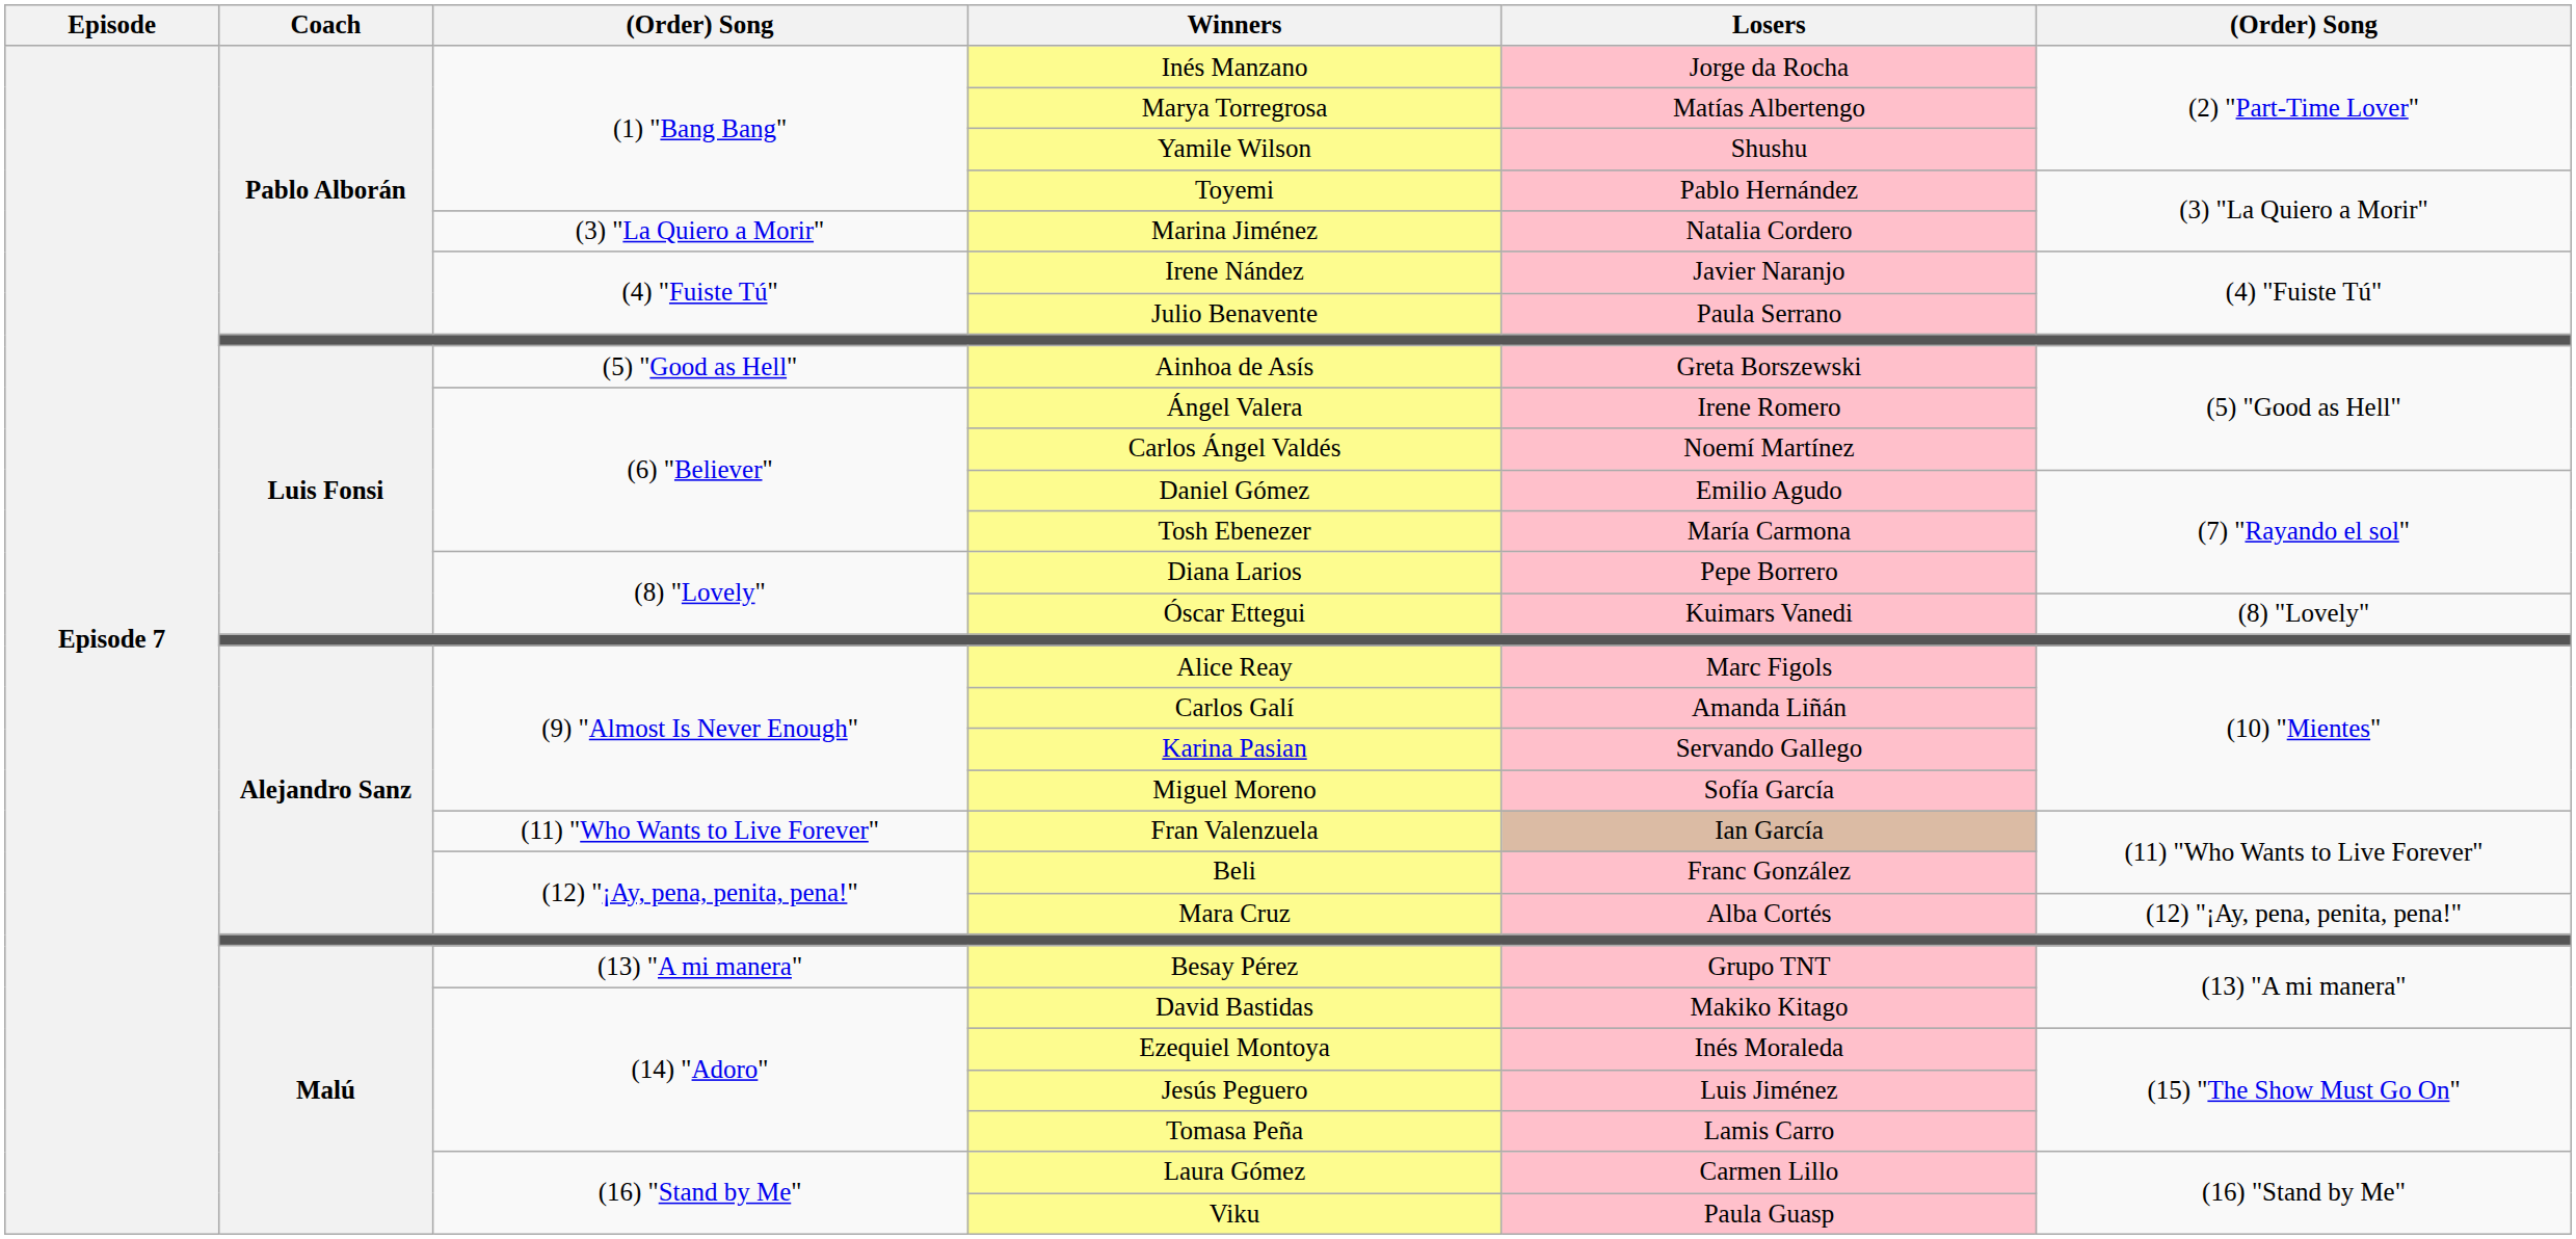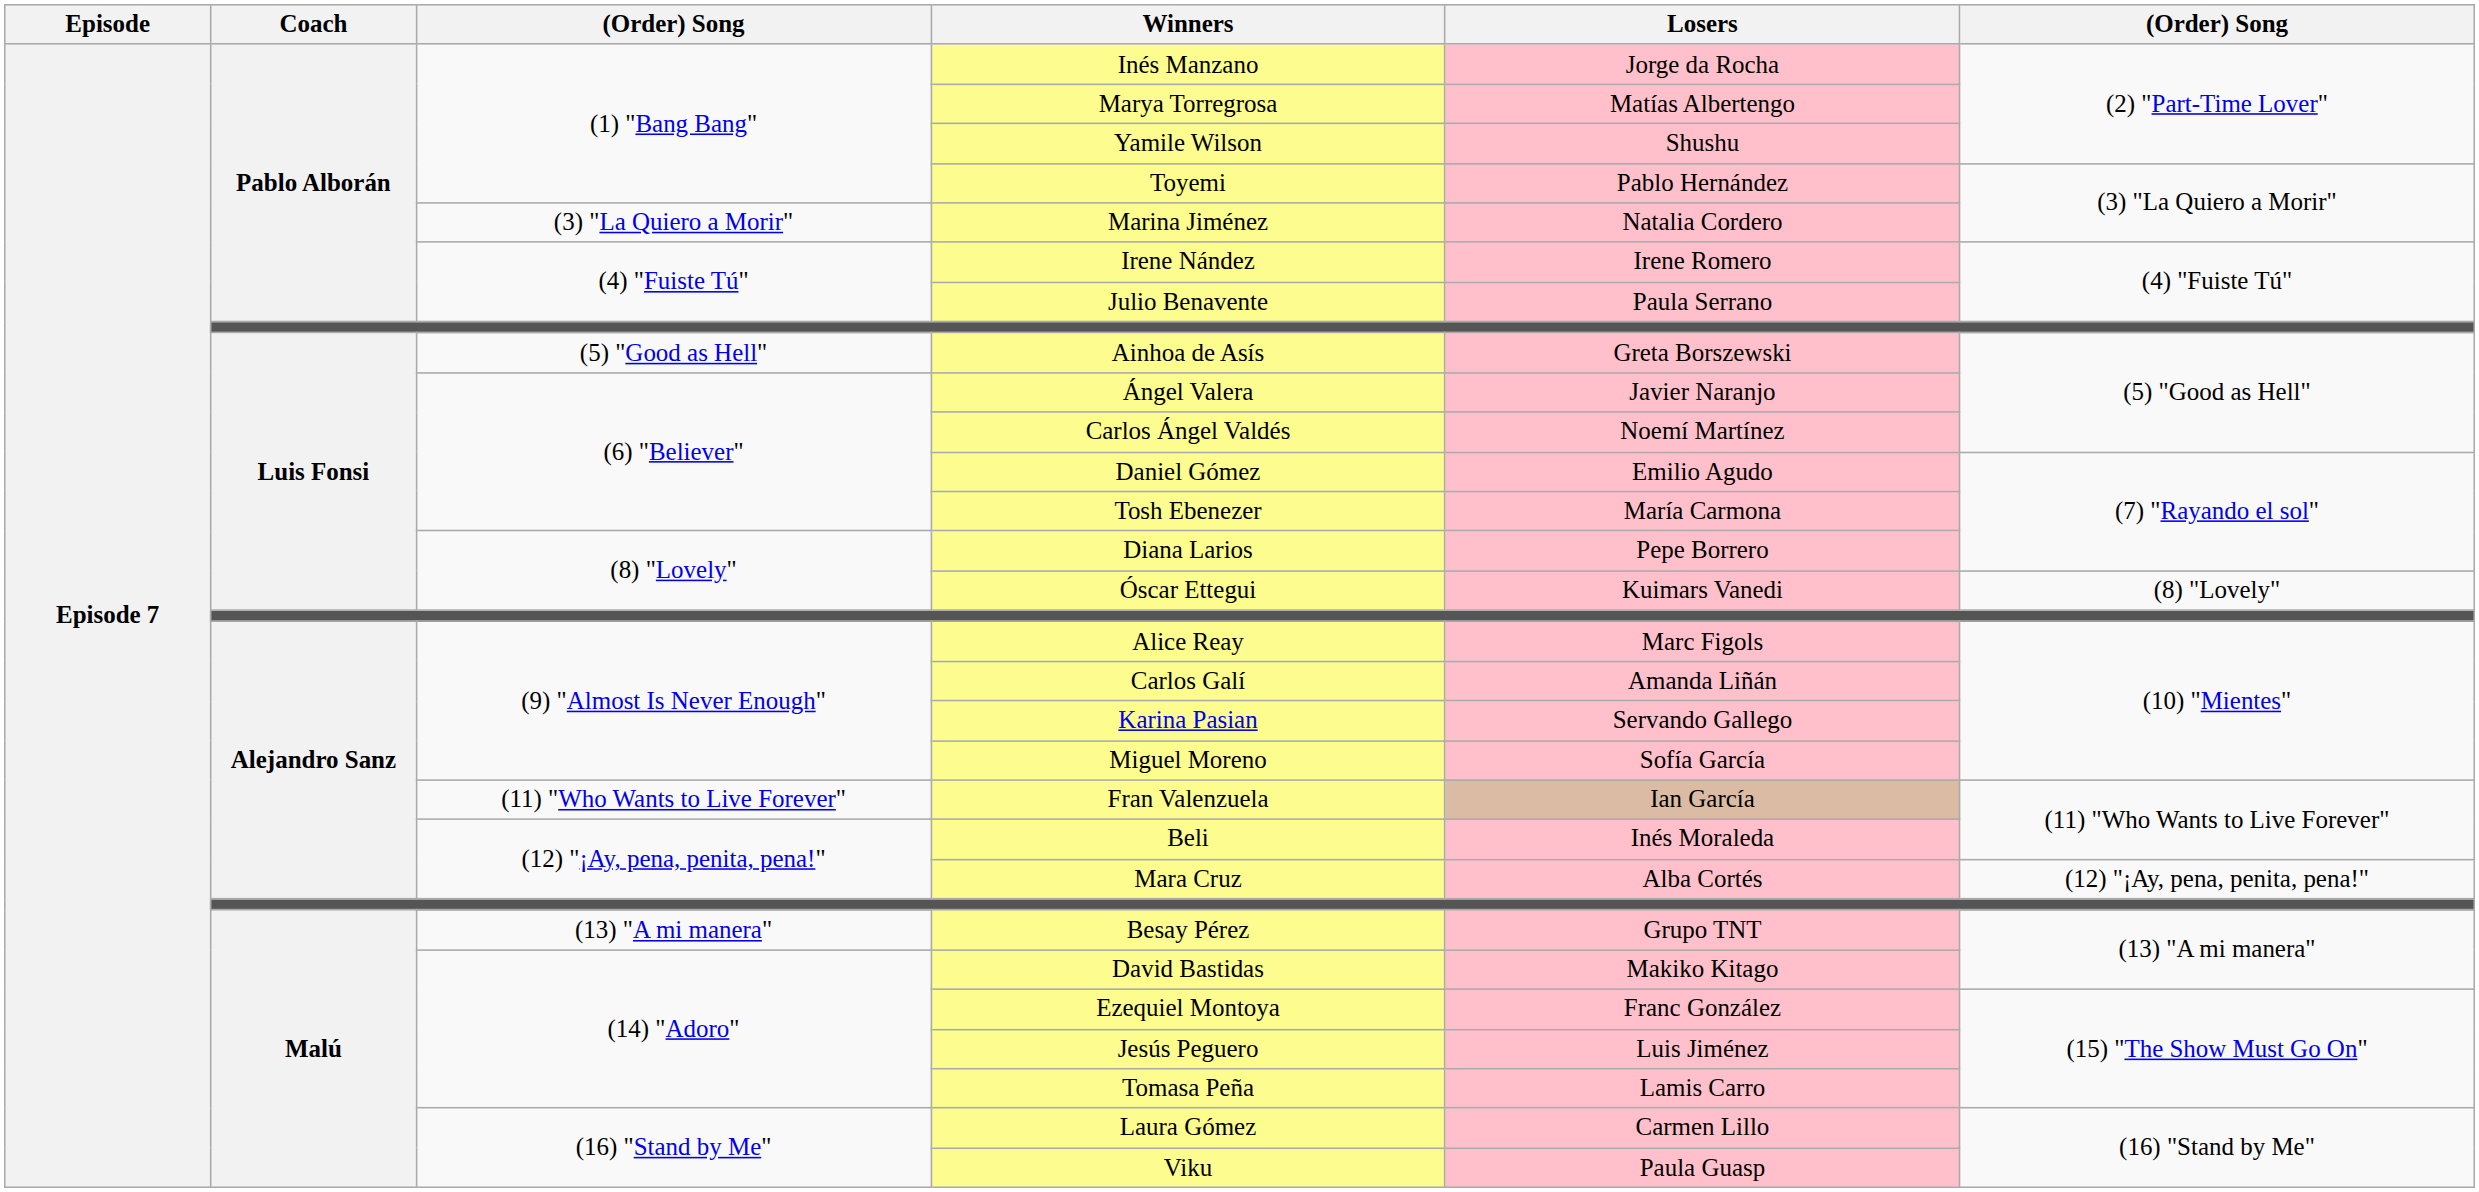 <table class="wikitable" style="text-align: center; width:100%">
 <tr>
 <th style="width:06%">Episode</th>
 <th style="width:06%">Coach</th>
 <th style="width:15%">(Order) Song</th>
 <th style="width:15%">Winners</th>
 <th style="width:15%">Losers</th>
 <th style="width:15%">(Order) Song</th>
 </tr>
 <tr>
 <th rowspan="40">Episode 7<br></th>
 <th rowspan="7">Pablo Alborán</th>
 <td rowspan="4">(1) "<a href='#'>Bang Bang</a>"</td>
 <td style="background:#fdfc8f">Inés Manzano</td>
 <td style="background:pink">Jorge da Rocha</td>
 <td rowspan="3">(2) "<a href='#'>Part-Time Lover</a>"</td>
 </tr>
 <tr>
 <td style="background:#fdfc8f">Marya Torregrosa</td>
 <td style="background:pink">Matías Albertengo</td>
 </tr>
 <tr>
 <td style="background:#fdfc8f">Yamile Wilson</td>
 <td style="background:pink">Shushu</td>
 </tr>
 <tr>
 <td style="background:#fdfc8f">Toyemi</td>
 <td style="background:pink">Pablo Hernández</td>
 <td rowspan="2">(3) "La Quiero a Morir"</td>
 </tr>
 <tr>
 <td>(3) "<a href='#'>La Quiero a Morir</a>"</td>
 <td style="background:#fdfc8f">Marina Jiménez</td>
 <td style="background:pink">Natalia Cordero</td>
 </tr>
 <tr>
 <td rowspan="2">(4) "<a href='#'>Fuiste Tú</a>"</td>
 <td style="background:#fdfc8f">Irene Nández</td>
-<td style="background:pink">Javier Naranjo</td>
+<td style="background:pink">Irene Romero</td>
 <td rowspan="2">(4) "Fuiste Tú"</td>
 </tr>
 <tr>
 <td style="background:#fdfc8f">Julio Benavente</td>
 <td style="background:pink">Paula Serrano</td>
 </tr>
 <tr>
 <td colspan="6" style="background:#555555"></td>
 </tr>
 <tr>
 <th rowspan="7">Luis Fonsi</th>
 <td>(5) "<a href='#'>Good as Hell</a>"</td>
 <td style="background:#fdfc8f">Ainhoa de Asís</td>
 <td style="background:pink">Greta Borszewski</td>
 <td rowspan="3">(5) "Good as Hell"</td>
 </tr>
 <tr>
 <td rowspan="4">(6) "<a href='#'>Believer</a>"</td>
 <td style="background:#fdfc8f">Ángel Valera</td>
-<td style="background:pink">Irene Romero</td>
+<td style="background:pink">Javier Naranjo</td>
 </tr>
 <tr>
 <td style="background:#fdfc8f">Carlos Ángel Valdés</td>
 <td style="background:pink">Noemí Martínez</td>
 </tr>
 <tr>
 <td style="background:#fdfc8f">Daniel Gómez</td>
 <td style="background:pink">Emilio Agudo</td>
 <td rowspan="3">(7) "<a href='#'>Rayando el sol</a>"</td>
 </tr>
 <tr>
 <td style="background:#fdfc8f">Tosh Ebenezer</td>
 <td style="background:pink">María Carmona</td>
 </tr>
 <tr>
 <td rowspan="2">(8) "<a href='#'>Lovely</a>"</td>
 <td style="background:#fdfc8f">Diana Larios</td>
 <td style="background:pink">Pepe Borrero</td>
 </tr>
 <tr>
 <td style="background:#fdfc8f">Óscar Ettegui</td>
 <td style="background:pink">Kuimars Vanedi</td>
 <td>(8) "Lovely"</td>
 </tr>
 <tr>
 <td colspan="6" style="background:#555555"></td>
 </tr>
 <tr>
 <th rowspan="7">Alejandro Sanz</th>
 <td rowspan="4">(9) "<a href='#'>Almost Is Never Enough</a>"</td>
 <td style="background:#fdfc8f">Alice Reay</td>
 <td style="background:pink">Marc Figols</td>
 <td rowspan="4">(10) "<a href='#'>Mientes</a>"</td>
 </tr>
 <tr>
 <td style="background:#fdfc8f">Carlos Galí</td>
 <td style="background:pink">Amanda Liñán</td>
 </tr>
 <tr>
 <td style="background:#fdfc8f"><a href='#'>Karina Pasian</a></td>
 <td style="background:pink">Servando Gallego</td>
 </tr>
 <tr>
 <td style="background:#fdfc8f">Miguel Moreno</td>
 <td style="background:pink">Sofía García</td>
 </tr>
 <tr>
 <td>(11) "<a href='#'>Who Wants to Live Forever</a>"</td>
 <td style="background:#fdfc8f">Fran Valenzuela</td>
 <td style="background:#dbbba4">Ian García</td>
 <td rowspan="2">(11) "Who Wants to Live Forever"</td>
 </tr>
 <tr>
 <td rowspan="2">(12) "<a href='#'>¡Ay, pena, penita, pena!</a>"</td>
 <td style="background:#fdfc8f">Beli</td>
-<td style="background:pink">Franc González</td>
+<td style="background:pink">Inés Moraleda</td>
 </tr>
 <tr>
 <td style="background:#fdfc8f">Mara Cruz</td>
 <td style="background:pink">Alba Cortés</td>
 <td>(12) "¡Ay, pena, penita, pena!"</td>
 </tr>
 <tr>
 <td colspan="6" style="background:#555555"></td>
 </tr>
 <tr>
 <th rowspan="7">Malú</th>
 <td>(13) "<a href='#'>A mi manera</a>"</td>
 <td style="background:#fdfc8f">Besay Pérez</td>
 <td style="background:pink">Grupo TNT</td>
 <td rowspan="2">(13) "A mi manera"</td>
 </tr>
 <tr>
 <td rowspan="4">(14) "<a href='#'>Adoro</a>"</td>
 <td style="background:#fdfc8f">David Bastidas</td>
 <td style="background:pink">Makiko Kitago</td>
 </tr>
 <tr>
 <td style="background:#fdfc8f">Ezequiel Montoya</td>
-<td style="background:pink">Inés Moraleda</td>
+<td style="background:pink">Franc González</td>
 <td rowspan="3">(15) "<a href='#'>The Show Must Go On</a>"</td>
 </tr>
 <tr>
 <td style="background:#fdfc8f">Jesús Peguero</td>
 <td style="background:pink">Luis Jiménez</td>
 </tr>
 <tr>
 <td style="background:#fdfc8f">Tomasa Peña</td>
 <td style="background:pink">Lamis Carro</td>
 </tr>
 <tr>
 <td rowspan="2">(16) "<a href='#'>Stand by Me</a>"</td>
 <td style="background:#fdfc8f">Laura Gómez</td>
 <td style="background:pink">Carmen Lillo</td>
 <td rowspan="2">(16) "Stand by Me"</td>
 </tr>
 <tr>
 <td style="background:#fdfc8f">Viku</td>
 <td style="background:pink">Paula Guasp</td>
 </tr>
 </table>
